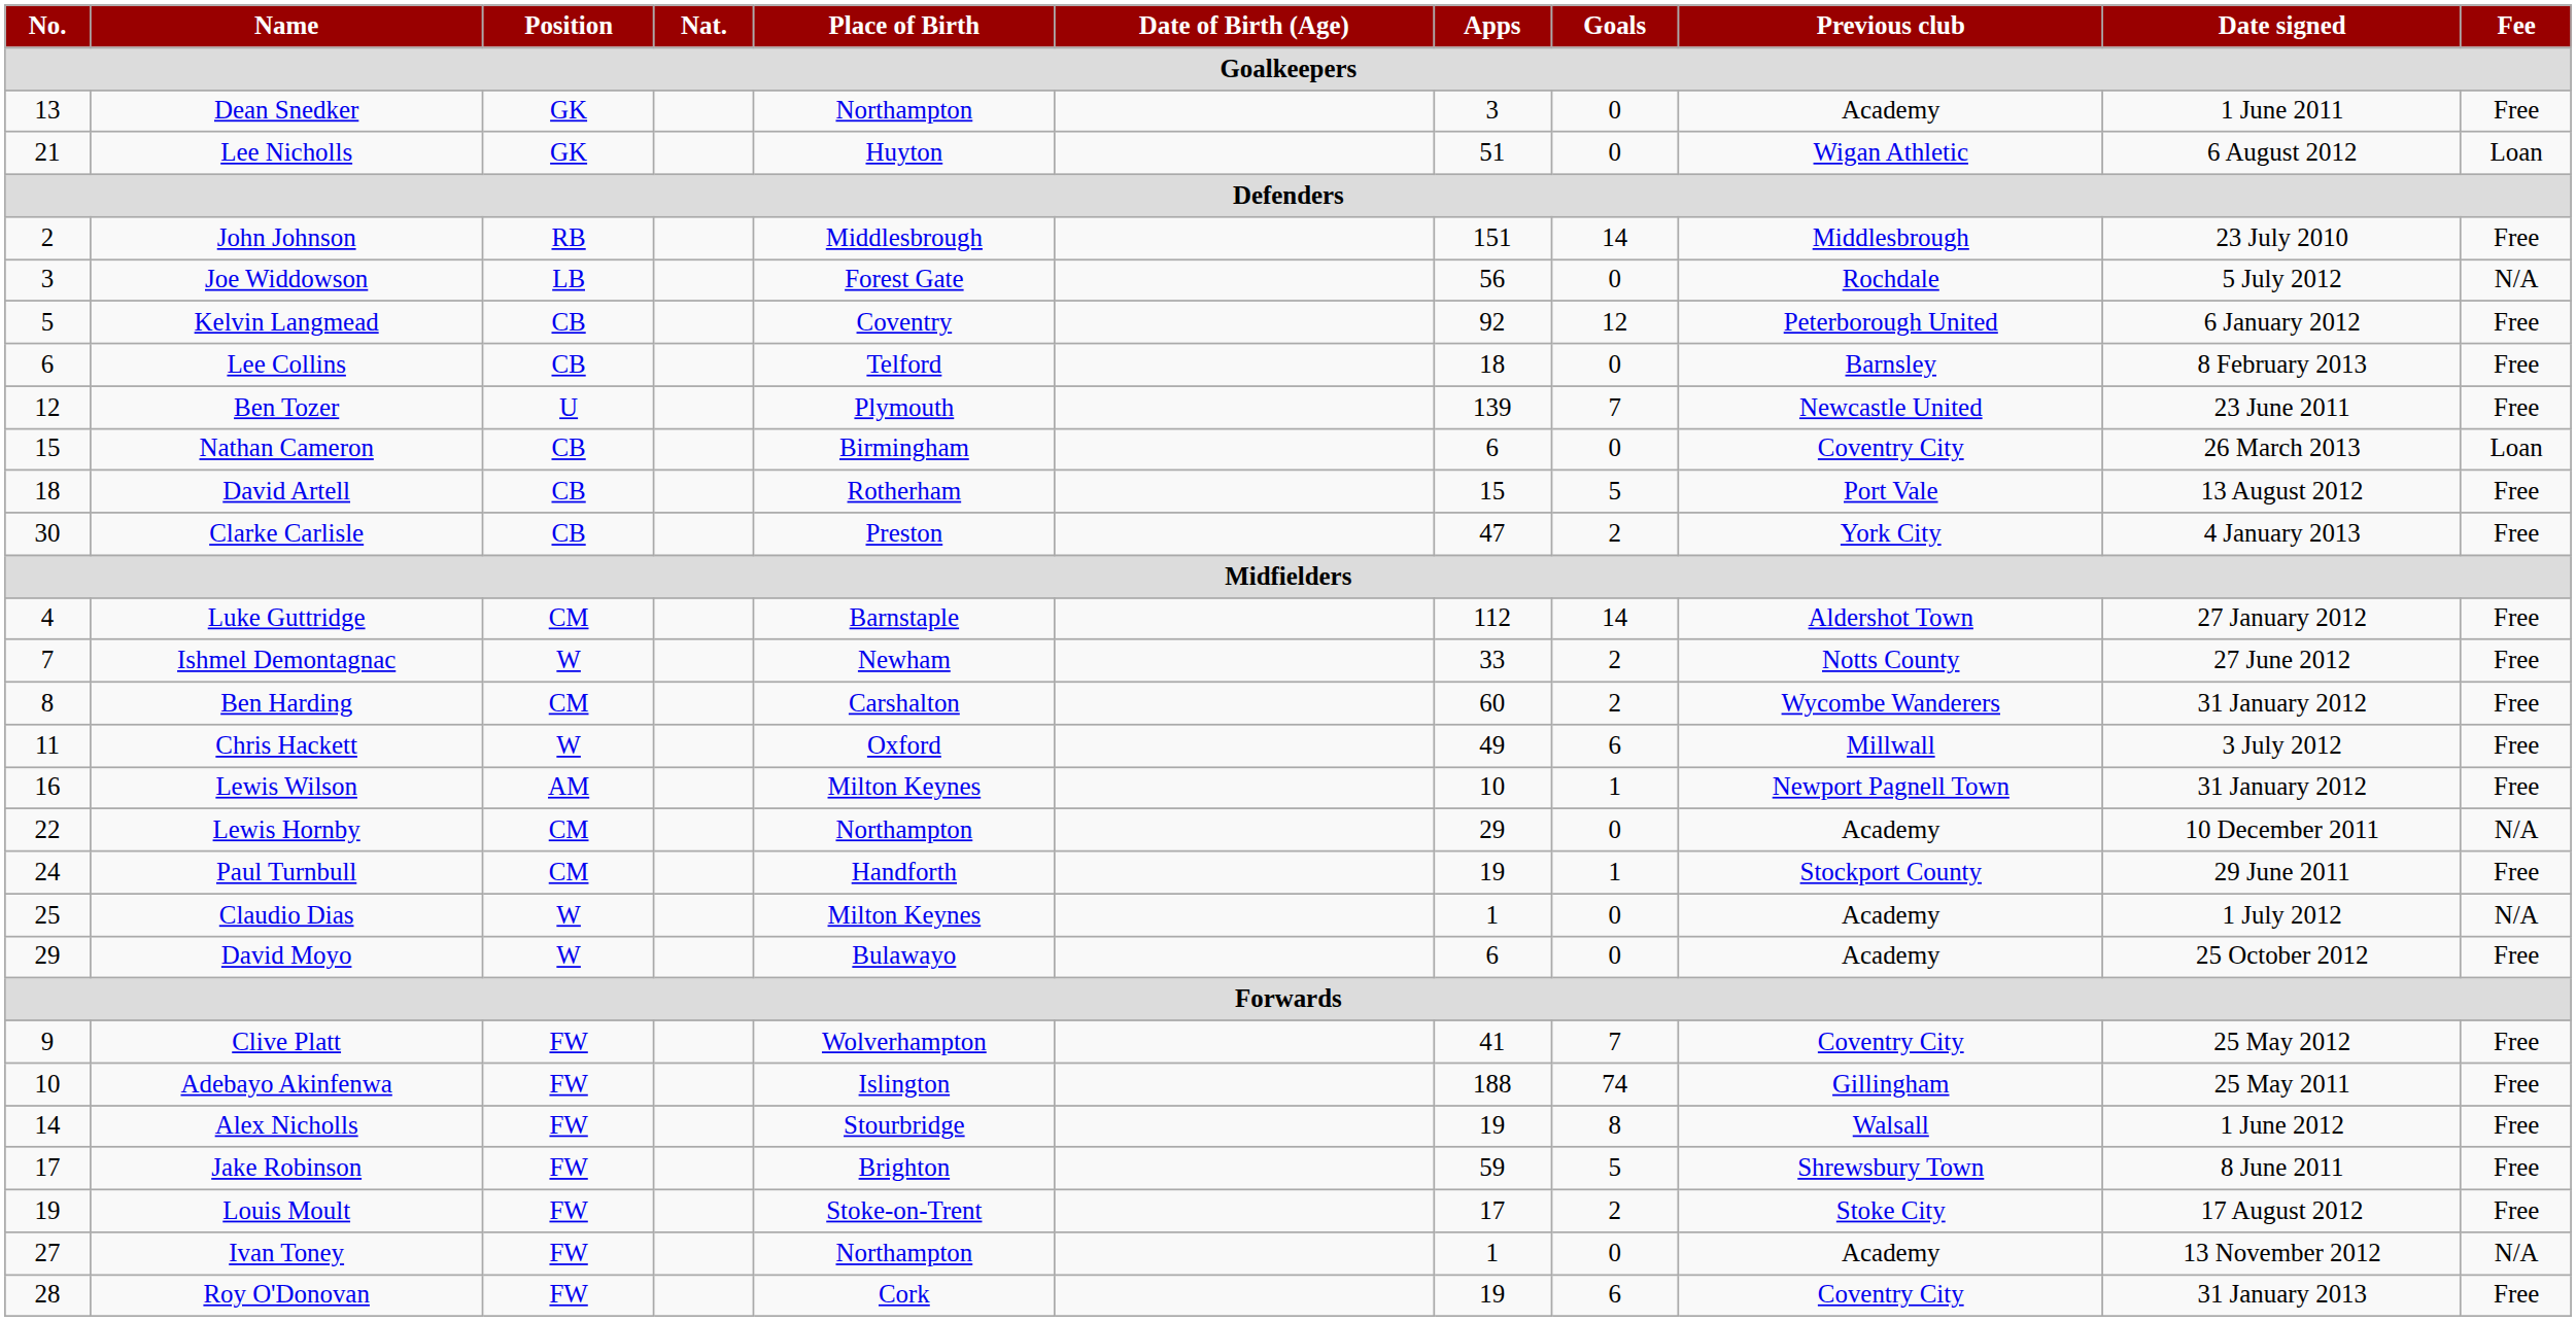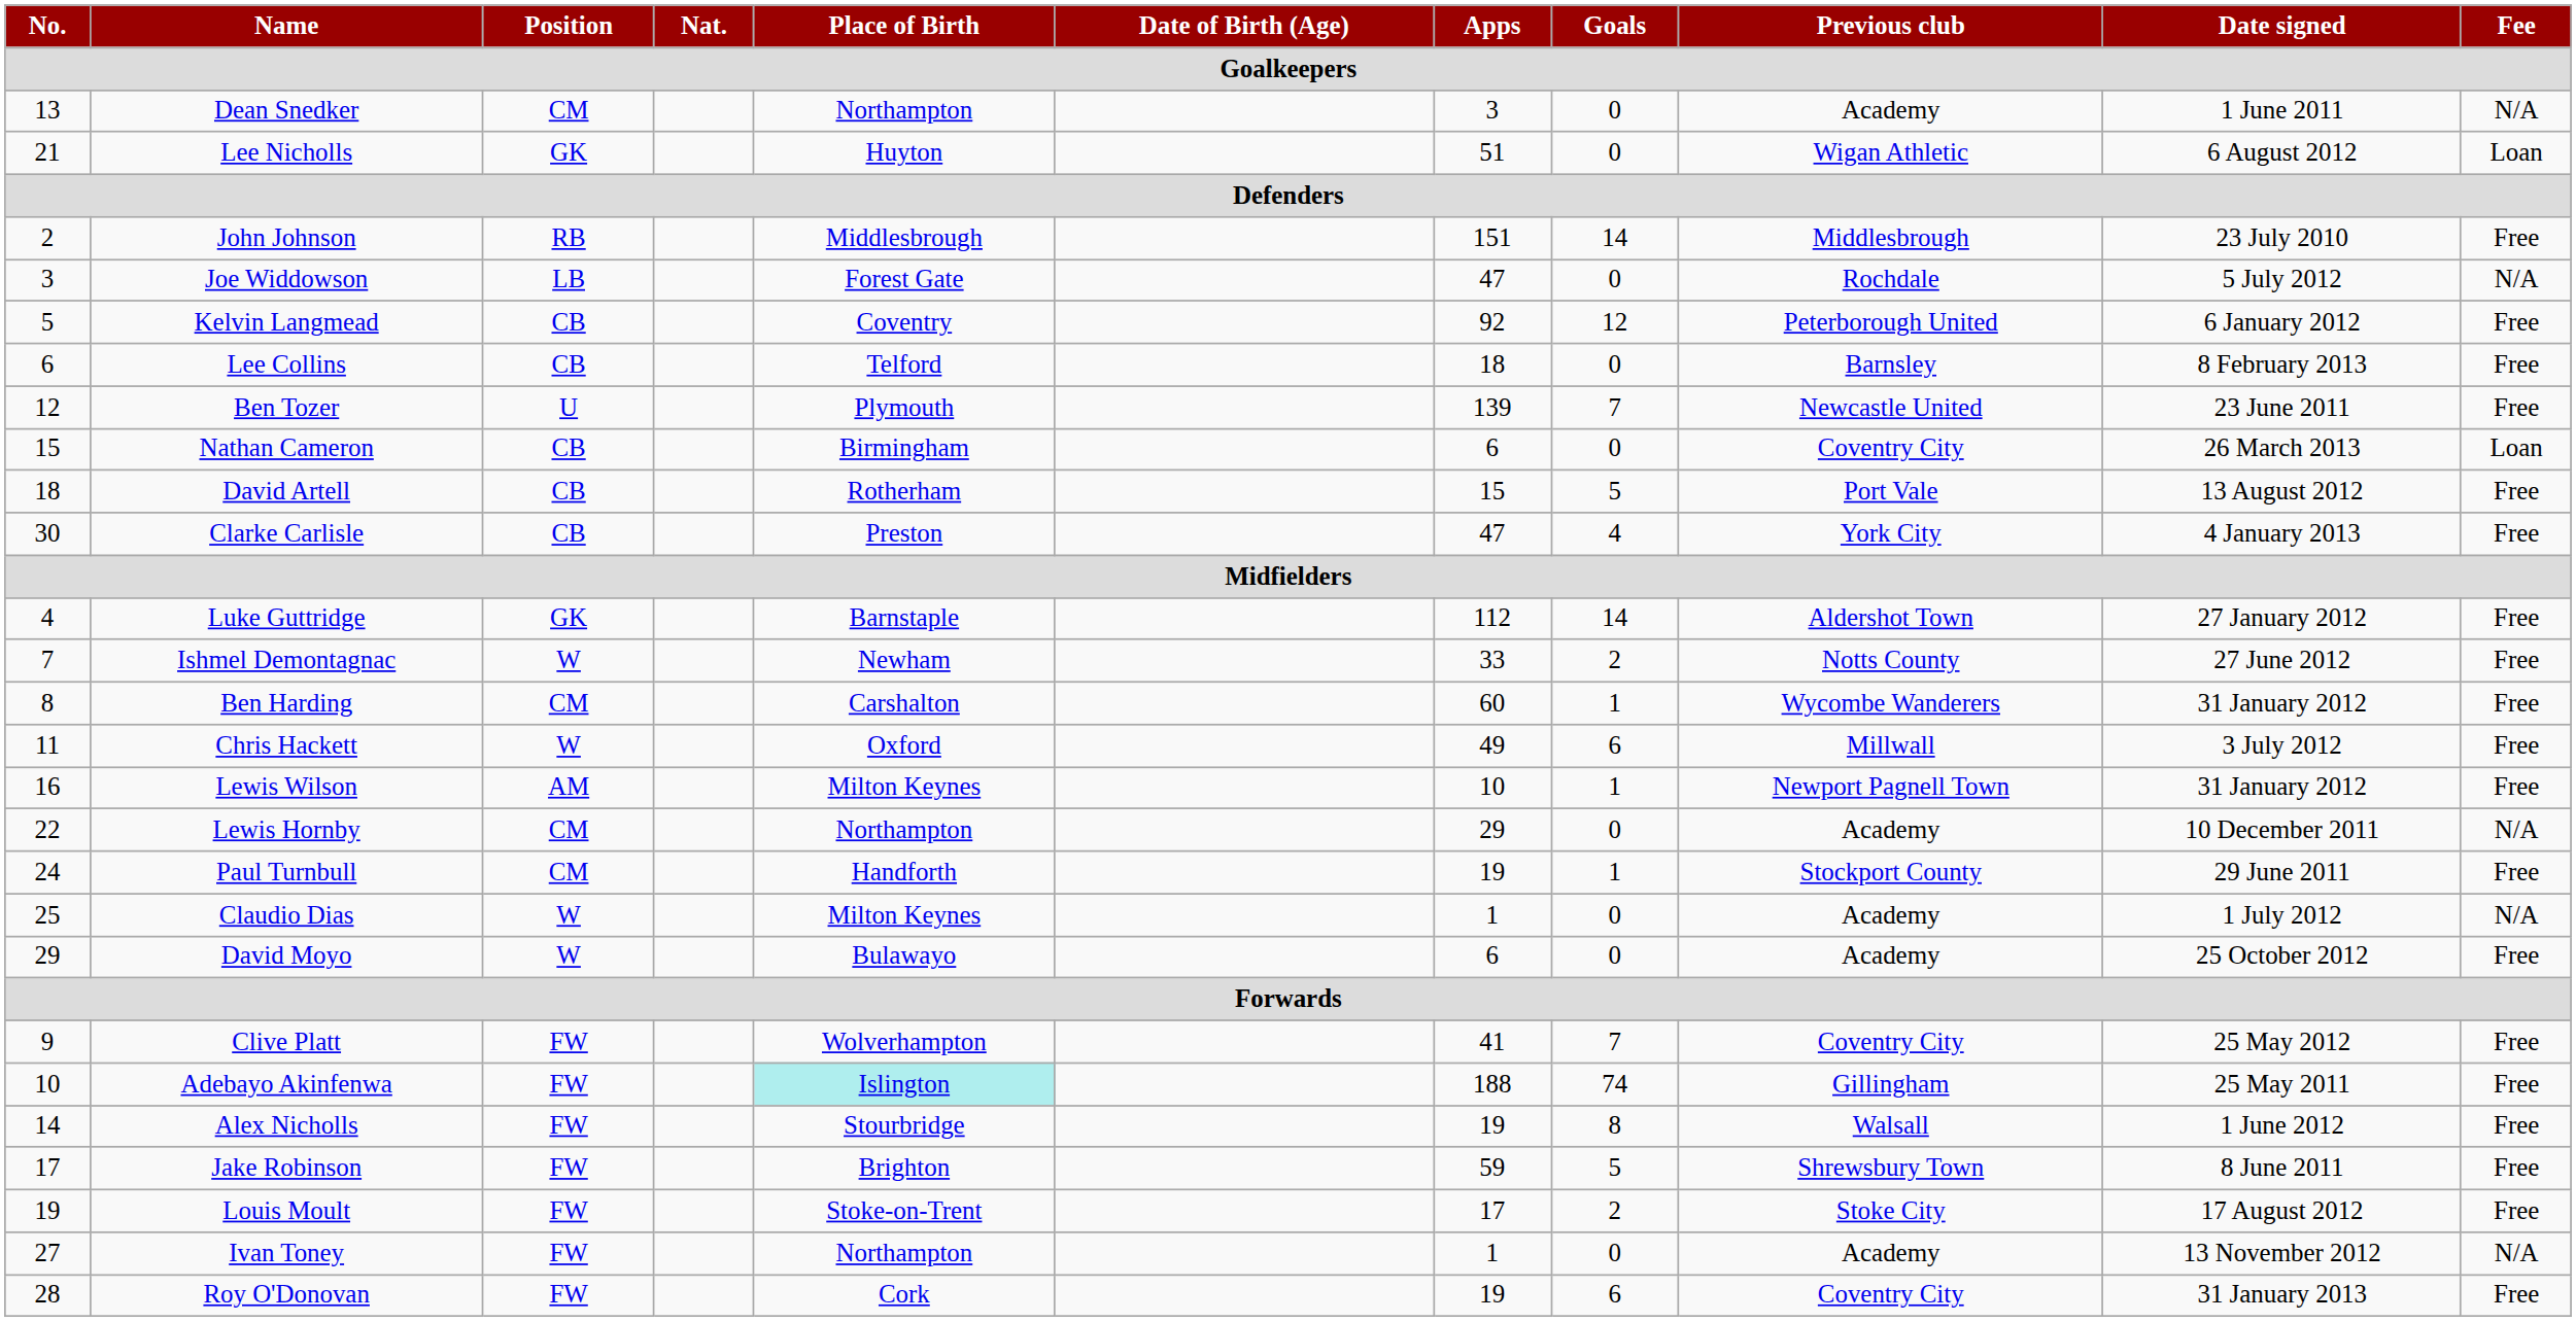 <table class="wikitable" style="text-align:center; font-size:90%; width:91%;">
 <tr>
 <th style="background:#900; color:#FFF; text-align:center;">No.</th>
 <th style="background:#900; color:#FFF; text-align:center;">Name</th>
 <th style="background:#900; color:#FFF; text-align:center;">Position</th>
 <th style="background:#900; color:#FFF; text-align:center;">Nat.</th>
 <th style="background:#900; color:#FFF; text-align:center;">Place of Birth</th>
 <th style="background:#900; color:#FFF; text-align:center;">Date of Birth (Age)</th>
 <th style="background:#900; color:#FFF; text-align:center;">Apps</th>
 <th style="background:#900; color:#FFF; text-align:center;">Goals</th>
 <th style="background:#900; color:#FFF; text-align:center;">Previous club</th>
 <th style="background:#900; color:#FFF; text-align:center;">Date signed</th>
 <th style="background:#900; color:#FFF; text-align:center;">Fee</th>
 </tr>
 <tr>
 <th colspan="12" style="background:#dcdcdc; text-align:center;">Goalkeepers</th>
 </tr>
 <tr>
 <td>13</td>
 <td><a href='#'>Dean Snedker</a></td>
-<td><a href='#'>GK</a></td>
+<td><a href='#'>CM</a></td>
 <td></td>
 <td><a href='#'>Northampton</a></td>
 <td></td>
 <td>3</td>
 <td>0</td>
 <td>Academy</td>
 <td>1 June 2011</td>
-<td>Free</td>
+<td>N/A</td>
 </tr>
 <tr>
 <td>21</td>
 <td><a href='#'>Lee Nicholls</a></td>
 <td><a href='#'>GK</a></td>
 <td></td>
 <td><a href='#'>Huyton</a></td>
 <td></td>
 <td>51</td>
 <td>0</td>
 <td><a href='#'>Wigan Athletic</a></td>
 <td>6 August 2012</td>
 <td>Loan</td>
 </tr>
 <tr>
 <th colspan="12" style="background:#dcdcdc; text-align:center;">Defenders</th>
 </tr>
 <tr>
 <td>2</td>
 <td><a href='#'>John Johnson</a></td>
 <td><a href='#'>RB</a></td>
 <td></td>
 <td><a href='#'>Middlesbrough</a></td>
 <td></td>
 <td>151</td>
 <td>14</td>
 <td><a href='#'>Middlesbrough</a></td>
 <td>23 July 2010</td>
 <td>Free</td>
 </tr>
 <tr>
 <td>3</td>
 <td><a href='#'>Joe Widdowson</a></td>
 <td><a href='#'>LB</a></td>
 <td></td>
 <td><a href='#'>Forest Gate</a></td>
 <td></td>
-<td>56</td>
+<td>47</td>
 <td>0</td>
 <td><a href='#'>Rochdale</a></td>
 <td>5 July 2012</td>
 <td>N/A</td>
 </tr>
 <tr>
 <td>5</td>
 <td><a href='#'>Kelvin Langmead</a></td>
 <td><a href='#'>CB</a></td>
 <td></td>
 <td><a href='#'>Coventry</a></td>
 <td></td>
 <td>92</td>
 <td>12</td>
 <td><a href='#'>Peterborough United</a></td>
 <td>6 January 2012</td>
 <td>Free</td>
 </tr>
 <tr>
 <td>6</td>
 <td><a href='#'>Lee Collins</a></td>
 <td><a href='#'>CB</a></td>
 <td></td>
 <td><a href='#'>Telford</a></td>
 <td></td>
 <td>18</td>
 <td>0</td>
 <td><a href='#'>Barnsley</a></td>
 <td>8 February 2013</td>
 <td>Free</td>
 </tr>
 <tr>
 <td>12</td>
 <td><a href='#'>Ben Tozer</a></td>
 <td><a href='#'>U</a></td>
 <td></td>
 <td><a href='#'>Plymouth</a></td>
 <td></td>
 <td>139</td>
 <td>7</td>
 <td><a href='#'>Newcastle United</a></td>
 <td>23 June 2011</td>
 <td>Free</td>
 </tr>
 <tr>
 <td>15</td>
 <td><a href='#'>Nathan Cameron</a></td>
 <td><a href='#'>CB</a></td>
 <td></td>
 <td><a href='#'>Birmingham</a></td>
 <td></td>
 <td>6</td>
 <td>0</td>
 <td><a href='#'>Coventry City</a></td>
 <td>26 March 2013</td>
 <td>Loan</td>
 </tr>
 <tr>
 <td>18</td>
 <td><a href='#'>David Artell</a></td>
 <td><a href='#'>CB</a></td>
 <td></td>
 <td><a href='#'>Rotherham</a></td>
 <td></td>
 <td>15</td>
 <td>5</td>
 <td><a href='#'>Port Vale</a></td>
 <td>13 August 2012</td>
 <td>Free</td>
 </tr>
 <tr>
 <td>30</td>
 <td><a href='#'>Clarke Carlisle</a></td>
 <td><a href='#'>CB</a></td>
 <td></td>
 <td><a href='#'>Preston</a></td>
 <td></td>
 <td>47</td>
-<td>2</td>
+<td>4</td>
 <td><a href='#'>York City</a></td>
 <td>4 January 2013</td>
 <td>Free</td>
 </tr>
 <tr>
 <th colspan="12" style="background:#dcdcdc; text-align:center;">Midfielders</th>
 </tr>
 <tr>
 <td>4</td>
 <td><a href='#'>Luke Guttridge</a></td>
-<td><a href='#'>CM</a></td>
+<td><a href='#'>GK</a></td>
 <td></td>
 <td><a href='#'>Barnstaple</a></td>
 <td></td>
 <td>112</td>
 <td>14</td>
 <td><a href='#'>Aldershot Town</a></td>
 <td>27 January 2012</td>
 <td>Free</td>
 </tr>
 <tr>
 <td>7</td>
 <td><a href='#'>Ishmel Demontagnac</a></td>
 <td><a href='#'>W</a></td>
 <td></td>
 <td><a href='#'>Newham</a></td>
 <td></td>
 <td>33</td>
 <td>2</td>
 <td><a href='#'>Notts County</a></td>
 <td>27 June 2012</td>
 <td>Free</td>
 </tr>
 <tr>
 <td>8</td>
 <td><a href='#'>Ben Harding</a></td>
 <td><a href='#'>CM</a></td>
 <td></td>
 <td><a href='#'>Carshalton</a></td>
 <td></td>
 <td>60</td>
-<td>2</td>
+<td>1</td>
 <td><a href='#'>Wycombe Wanderers</a></td>
 <td>31 January 2012</td>
 <td>Free</td>
 </tr>
 <tr>
 <td>11</td>
 <td><a href='#'>Chris Hackett</a></td>
 <td><a href='#'>W</a></td>
 <td></td>
 <td><a href='#'>Oxford</a></td>
 <td></td>
 <td>49</td>
 <td>6</td>
 <td><a href='#'>Millwall</a></td>
 <td>3 July 2012</td>
 <td>Free</td>
 </tr>
 <tr>
 <td>16</td>
 <td><a href='#'>Lewis Wilson</a></td>
 <td><a href='#'>AM</a></td>
 <td></td>
 <td><a href='#'>Milton Keynes</a></td>
 <td></td>
 <td>10</td>
 <td>1</td>
 <td><a href='#'>Newport Pagnell Town</a></td>
 <td>31 January 2012</td>
 <td>Free</td>
 </tr>
 <tr>
 <td>22</td>
 <td><a href='#'>Lewis Hornby</a></td>
 <td><a href='#'>CM</a></td>
 <td></td>
 <td><a href='#'>Northampton</a></td>
 <td></td>
 <td>29</td>
 <td>0</td>
 <td>Academy</td>
 <td>10 December 2011</td>
 <td>N/A</td>
 </tr>
 <tr>
 <td>24</td>
 <td><a href='#'>Paul Turnbull</a></td>
 <td><a href='#'>CM</a></td>
 <td></td>
 <td><a href='#'>Handforth</a></td>
 <td></td>
 <td>19</td>
 <td>1</td>
 <td><a href='#'>Stockport County</a></td>
 <td>29 June 2011</td>
 <td>Free</td>
 </tr>
 <tr>
 <td>25</td>
 <td><a href='#'>Claudio Dias</a></td>
 <td><a href='#'>W</a></td>
 <td></td>
 <td><a href='#'>Milton Keynes</a></td>
 <td></td>
 <td>1</td>
 <td>0</td>
 <td>Academy</td>
 <td>1 July 2012</td>
 <td>N/A</td>
 </tr>
 <tr>
 <td>29</td>
 <td><a href='#'>David Moyo</a></td>
 <td><a href='#'>W</a></td>
 <td></td>
 <td><a href='#'>Bulawayo</a></td>
 <td></td>
 <td>6</td>
 <td>0</td>
 <td>Academy</td>
 <td>25 October 2012</td>
 <td>Free</td>
 </tr>
 <tr>
 <th colspan="12" style="background:#dcdcdc; text-align:center;">Forwards</th>
 </tr>
 <tr>
 <td>9</td>
 <td><a href='#'>Clive Platt</a></td>
 <td><a href='#'>FW</a></td>
 <td></td>
 <td><a href='#'>Wolverhampton</a></td>
 <td></td>
 <td>41</td>
 <td>7</td>
 <td><a href='#'>Coventry City</a></td>
 <td>25 May 2012</td>
 <td>Free</td>
 </tr>
 <tr>
 <td>10</td>
 <td><a href='#'>Adebayo Akinfenwa</a></td>
 <td><a href='#'>FW</a></td>
 <td></td>
-<td><a href='#'>Islington</a></td>
+<td style="background: paleturquoise;"><a href='#'>Islington</a></td>
 <td></td>
 <td>188</td>
 <td>74</td>
 <td><a href='#'>Gillingham</a></td>
 <td>25 May 2011</td>
 <td>Free</td>
 </tr>
 <tr>
 <td>14</td>
 <td><a href='#'>Alex Nicholls</a></td>
 <td><a href='#'>FW</a></td>
 <td></td>
 <td><a href='#'>Stourbridge</a></td>
 <td></td>
 <td>19</td>
 <td>8</td>
 <td><a href='#'>Walsall</a></td>
 <td>1 June 2012</td>
 <td>Free</td>
 </tr>
 <tr>
 <td>17</td>
 <td><a href='#'>Jake Robinson</a></td>
 <td><a href='#'>FW</a></td>
 <td></td>
 <td><a href='#'>Brighton</a></td>
 <td></td>
 <td>59</td>
 <td>5</td>
 <td><a href='#'>Shrewsbury Town</a></td>
 <td>8 June 2011</td>
 <td>Free</td>
 </tr>
 <tr>
 <td>19</td>
 <td><a href='#'>Louis Moult</a></td>
 <td><a href='#'>FW</a></td>
 <td></td>
 <td><a href='#'>Stoke-on-Trent</a></td>
 <td></td>
 <td>17</td>
 <td>2</td>
 <td><a href='#'>Stoke City</a></td>
 <td>17 August 2012</td>
 <td>Free</td>
 </tr>
 <tr>
 <td>27</td>
 <td><a href='#'>Ivan Toney</a></td>
 <td><a href='#'>FW</a></td>
 <td></td>
 <td><a href='#'>Northampton</a></td>
 <td></td>
 <td>1</td>
 <td>0</td>
 <td>Academy</td>
 <td>13 November 2012</td>
 <td>N/A</td>
 </tr>
 <tr>
 <td>28</td>
 <td><a href='#'>Roy O'Donovan</a></td>
 <td><a href='#'>FW</a></td>
 <td></td>
 <td><a href='#'>Cork</a></td>
 <td></td>
 <td>19</td>
 <td>6</td>
 <td><a href='#'>Coventry City</a></td>
 <td>31 January 2013</td>
 <td>Free</td>
 </tr>
 </table>
